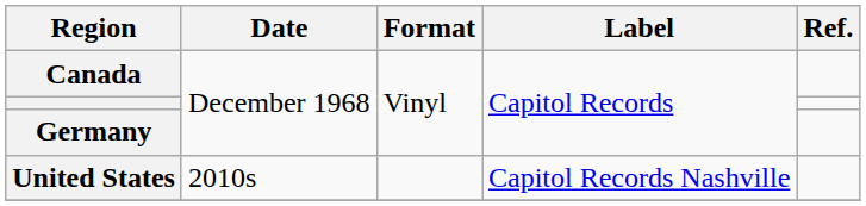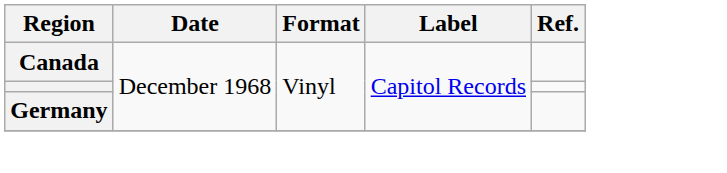 <table class="wikitable plainrowheaders">
 <tr>
 <th scope="col">Region</th>
 <th scope="col">Date</th>
 <th scope="col">Format</th>
 <th scope="col">Label</th>
 <th scope="col">Ref.</th>
 </tr>
 <tr>
 <th scope="row">Canada</th>
 <td rowspan="3">December 1968</td>
 <td rowspan="3">Vinyl</td>
 <td rowspan="3"><a href='#'>Capitol Records</a></td>
 <td></td>
 </tr>
 <tr>
 <th scope="row"></th>
 <td></td>
 </tr>
 <tr>
 <th scope="row">Germany</th>
 <td></td>
 </tr>
 <tr>
-<th scope="row">United States</th>
-<td>2010s</td>
-<td></td>
-<td><a href='#'>Capitol Records Nashville</a></td>
-<td></td>
-</tr>
-<tr>
 </tr>
 </table>
